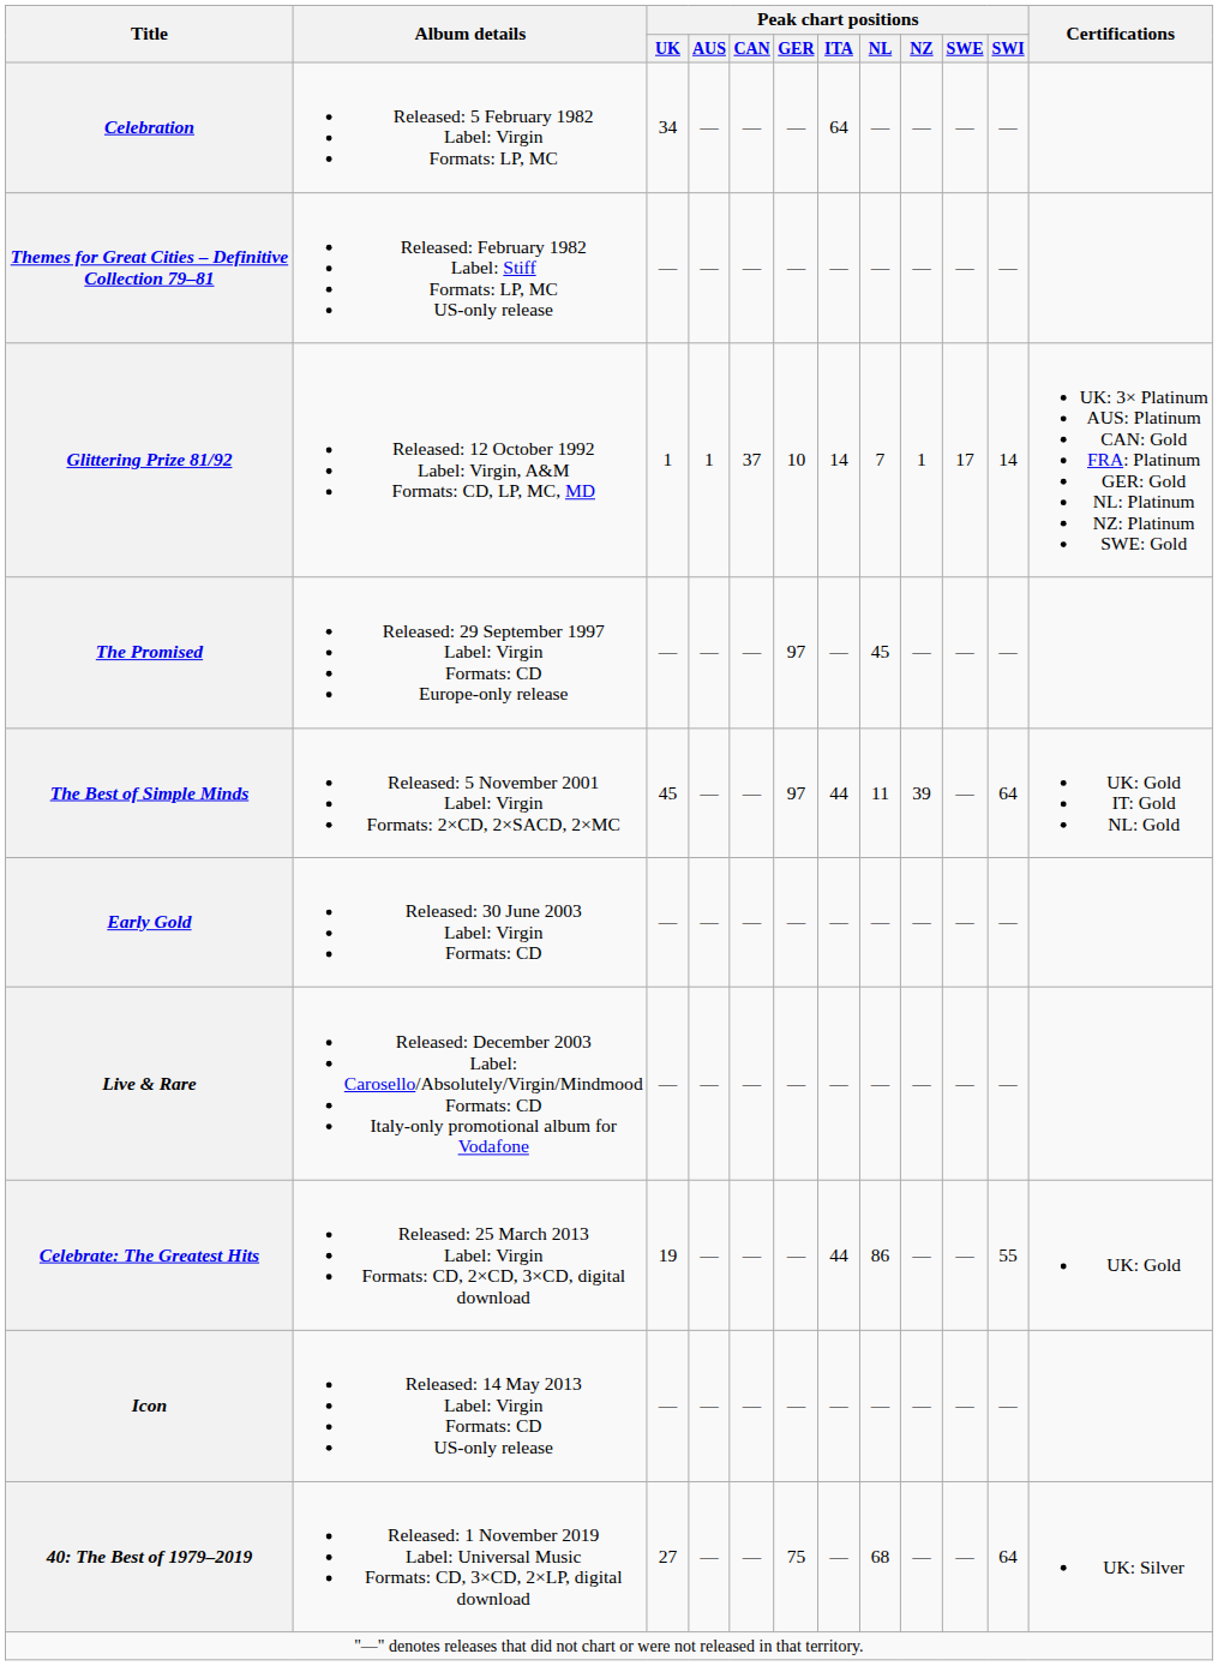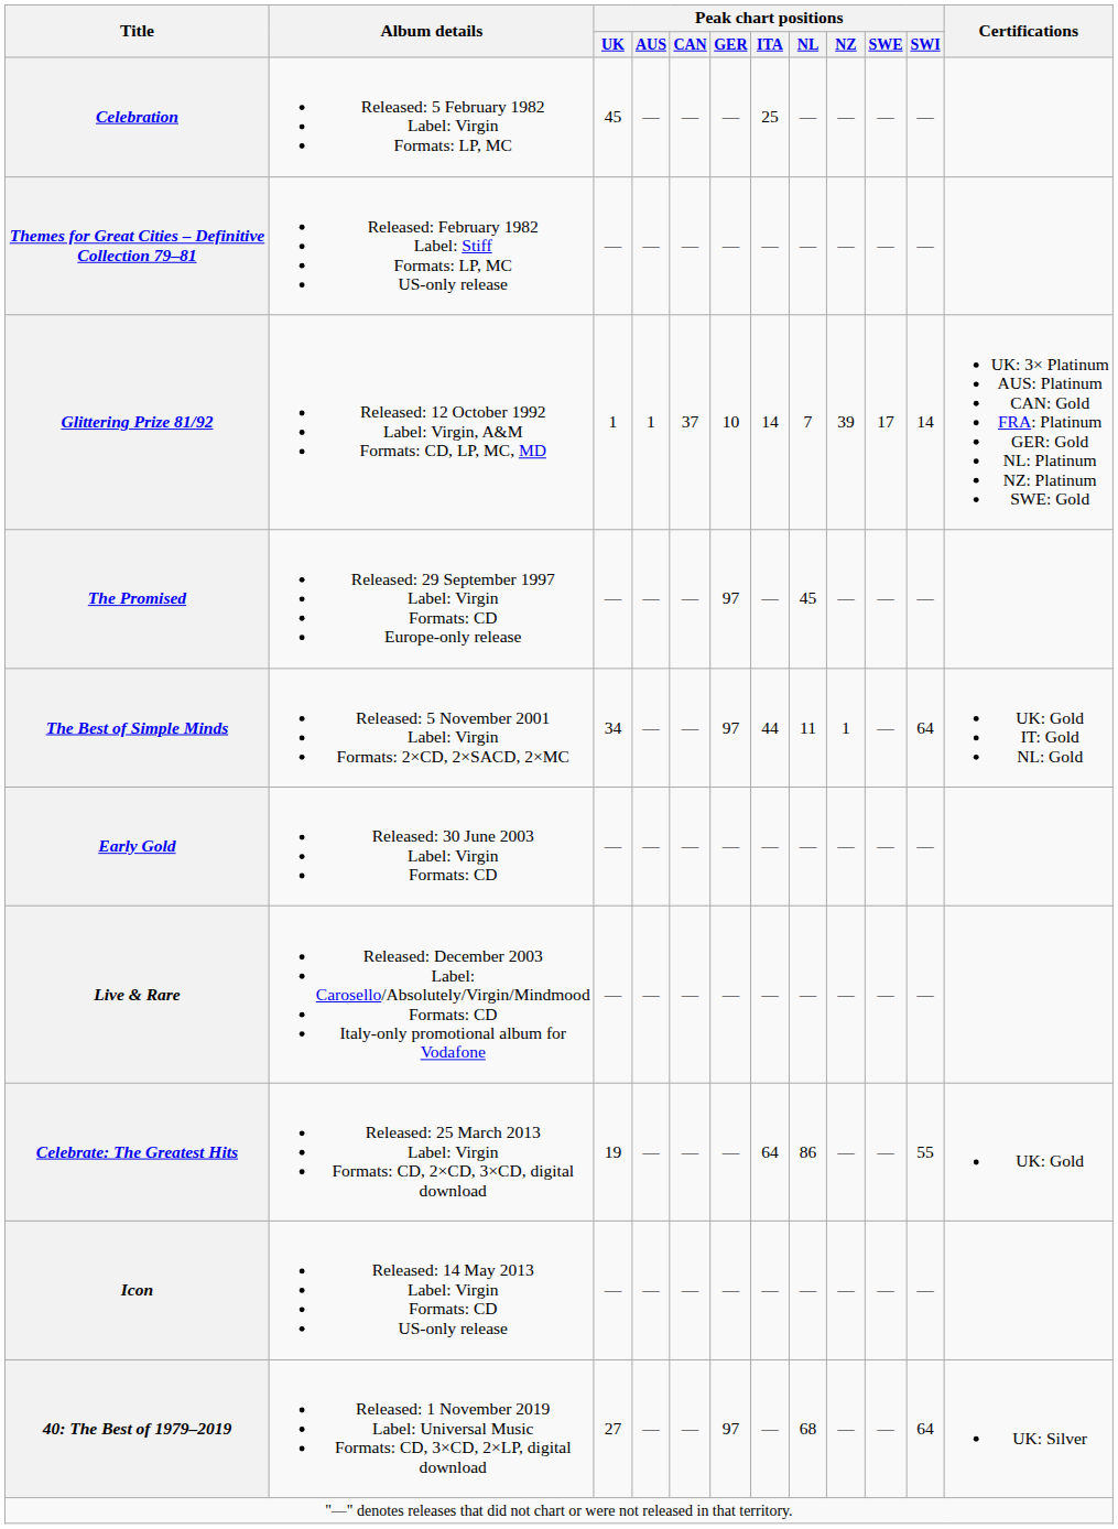 <table class="wikitable plainrowheaders" style="text-align:center;">
 <tr>
 <th rowspan="2" scope="col" style="width:15em;">Title</th>
 <th rowspan="2" scope="col" style="width:15em;">Album details</th>
 <th colspan="9">Peak chart positions</th>
 <th rowspan="2">Certifications</th>
 </tr>
 <tr>
 <th scope="col" style="width:2em;font-size:90%;"><a href='#'>UK</a><br></th>
 <th scope="col" style="width:2em;font-size:90%;"><a href='#'>AUS</a><br></th>
 <th scope="col" style="width:2em;font-size:90%;"><a href='#'>CAN</a><br></th>
 <th scope="col" style="width:2em;font-size:90%;"><a href='#'>GER</a><br></th>
 <th scope="col" style="width:2em;font-size:90%;"><a href='#'>ITA</a><br></th>
 <th scope="col" style="width:2em;font-size:90%;"><a href='#'>NL</a><br></th>
 <th scope="col" style="width:2em;font-size:90%;"><a href='#'>NZ</a><br></th>
 <th scope="col" style="width:2em;font-size:90%;"><a href='#'>SWE</a><br></th>
 <th scope="col" style="width:2em;font-size:90%;"><a href='#'>SWI</a><br></th>
 </tr>
 <tr>
 <th scope="row"><em><a href='#'>Celebration</a></em></th>
 <td><br><ul><li>Released: 5 February 1982</li><li>Label: Virgin</li><li>Formats: LP, MC</li></ul></td>
-<td>34</td>
+<td>45</td>
 <td>—</td>
 <td>—</td>
 <td>—</td>
-<td>64</td>
+<td>25</td>
 <td>—</td>
 <td>—</td>
 <td>—</td>
 <td>—</td>
 <td></td>
 </tr>
 <tr>
 <th scope="row"><em><a href='#'>Themes for Great Cities – Definitive Collection 79–81</a></em></th>
 <td><br><ul><li>Released: February 1982</li><li>Label: <a href='#'>Stiff</a></li><li>Formats: LP, MC</li><li>US-only release</li></ul></td>
 <td>—</td>
 <td>—</td>
 <td>—</td>
 <td>—</td>
 <td>—</td>
 <td>—</td>
 <td>—</td>
 <td>—</td>
 <td>—</td>
 <td></td>
 </tr>
 <tr>
 <th scope="row"><em><a href='#'>Glittering Prize 81/92</a></em></th>
 <td><br><ul><li>Released: 12 October 1992</li><li>Label: Virgin, A&M</li><li>Formats: CD, LP, MC, <a href='#'>MD</a></li></ul></td>
 <td>1</td>
 <td>1</td>
 <td>37</td>
 <td>10</td>
 <td>14</td>
 <td>7</td>
-<td>1</td>
+<td>39</td>
 <td>17</td>
 <td>14</td>
 <td><br><ul><li>UK: 3× Platinum</li><li>AUS: Platinum</li><li>CAN: Gold</li><li><a href='#'>FRA</a>: Platinum</li><li>GER: Gold</li><li>NL: Platinum</li><li>NZ: Platinum</li><li>SWE: Gold</li></ul></td>
 </tr>
 <tr>
 <th scope="row"><em><a href='#'>The Promised</a></em></th>
 <td><br><ul><li>Released: 29 September 1997</li><li>Label: Virgin</li><li>Formats: CD</li><li>Europe-only release</li></ul></td>
 <td>—</td>
 <td>—</td>
 <td>—</td>
 <td>97</td>
 <td>—</td>
 <td>45</td>
 <td>—</td>
 <td>—</td>
 <td>—</td>
 <td></td>
 </tr>
 <tr>
 <th scope="row"><em><a href='#'>The Best of Simple Minds</a></em></th>
 <td><br><ul><li>Released: 5 November 2001</li><li>Label: Virgin</li><li>Formats: 2×CD, 2×SACD, 2×MC</li></ul></td>
-<td>45</td>
+<td>34</td>
 <td>—</td>
 <td>—</td>
 <td>97</td>
 <td>44</td>
 <td>11</td>
-<td>39</td>
+<td>1</td>
 <td>—</td>
 <td>64</td>
 <td><br><ul><li>UK: Gold</li><li>IT: Gold</li><li>NL: Gold</li></ul></td>
 </tr>
 <tr>
 <th scope="row"><em><a href='#'>Early Gold</a></em></th>
 <td><br><ul><li>Released: 30 June 2003</li><li>Label: Virgin</li><li>Formats: CD</li></ul></td>
 <td>—</td>
 <td>—</td>
 <td>—</td>
 <td>—</td>
 <td>—</td>
 <td>—</td>
 <td>—</td>
 <td>—</td>
 <td>—</td>
 <td></td>
 </tr>
 <tr>
 <th scope="row"><em>Live & Rare</em></th>
 <td><br><ul><li>Released: December 2003</li><li>Label: <a href='#'>Carosello</a>/Absolutely/Virgin/Mindmood</li><li>Formats: CD</li><li>Italy-only promotional album for <a href='#'>Vodafone</a></li></ul></td>
 <td>—</td>
 <td>—</td>
 <td>—</td>
 <td>—</td>
 <td>—</td>
 <td>—</td>
 <td>—</td>
 <td>—</td>
 <td>—</td>
 <td></td>
 </tr>
 <tr>
 <th scope="row"><em><a href='#'>Celebrate: The Greatest Hits</a></em></th>
 <td><br><ul><li>Released: 25 March 2013</li><li>Label: Virgin</li><li>Formats: CD, 2×CD, 3×CD, digital download</li></ul></td>
 <td>19</td>
 <td>—</td>
 <td>—</td>
 <td>—</td>
-<td>44</td>
+<td>64</td>
 <td>86</td>
 <td>—</td>
 <td>—</td>
 <td>55</td>
 <td><br><ul><li>UK: Gold</li></ul></td>
 </tr>
 <tr>
 <th scope="row"><em>Icon</em></th>
 <td><br><ul><li>Released: 14 May 2013</li><li>Label: Virgin</li><li>Formats: CD</li><li>US-only release</li></ul></td>
 <td>—</td>
 <td>—</td>
 <td>—</td>
 <td>—</td>
 <td>—</td>
 <td>—</td>
 <td>—</td>
 <td>—</td>
 <td>—</td>
 <td></td>
 </tr>
 <tr>
 <th scope="row"><em>40: The Best of 1979–2019</em></th>
 <td><br><ul><li>Released: 1 November 2019</li><li>Label: Universal Music</li><li>Formats: CD, 3×CD, 2×LP, digital download</li></ul></td>
 <td>27</td>
 <td>—</td>
 <td>—</td>
-<td>75</td>
+<td>97</td>
 <td>—</td>
 <td>68</td>
 <td>—</td>
 <td>—</td>
 <td>64</td>
 <td><br><ul><li>UK: Silver</li></ul></td>
 </tr>
 <tr>
 <td colspan="12" style="font-size:90%">"—" denotes releases that did not chart or were not released in that territory.</td>
 </tr>
 </table>
